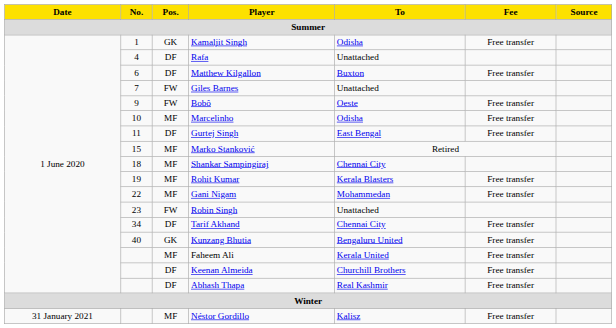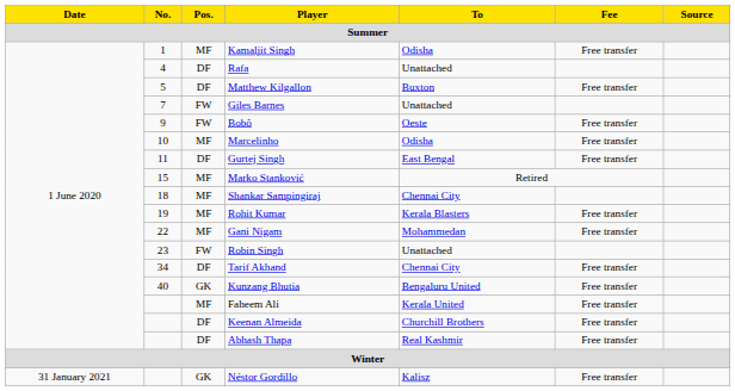 <table class="wikitable" style="text-align:center; font-size:90%; width:60%">
 <tr>
 <th style="background:#FDE100; color:#000000; text-align:center;">Date</th>
 <th style="background:#FDE100; color:#000000; text-align:center;">No.</th>
 <th style="background:#FDE100; color:#000000; text-align:center;">Pos.</th>
 <th style="background:#FDE100; color:#000000; text-align:center;">Player</th>
 <th style="background:#FDE100; color:#000000; text-align:center;">To</th>
 <th style="background:#FDE100; color:#000000; text-align:center;">Fee</th>
 <th style="background:#FDE100; color:#000000; text-align:center;">Source</th>
 </tr>
 <tr>
 <th colspan=8 style=background:#dcdcdc>Summer</th>
 </tr>
 <tr>
 <td rowspan=17>1 June 2020</td>
 <td>1</td>
-<td>GK</td>
+<td>MF</td>
 <td align="left"> <a href='#'>Kamaljit Singh</a></td>
 <td align="left"> <a href='#'>Odisha</a></td>
 <td>Free transfer</td>
 <td></td>
 </tr>
 <tr>
 <td>4</td>
 <td>DF</td>
 <td align="left"> <a href='#'>Rafa</a></td>
 <td align="left">Unattached</td>
 <td></td>
 <td></td>
 </tr>
 <tr>
-<td>6</td>
+<td>5</td>
 <td>DF</td>
 <td align="left"> <a href='#'>Matthew Kilgallon</a></td>
 <td align="left"> <a href='#'>Buxton</a></td>
 <td>Free transfer</td>
 <td></td>
 </tr>
 <tr>
 <td>7</td>
 <td>FW</td>
 <td align="left"> <a href='#'>Giles Barnes</a></td>
 <td align="left">Unattached</td>
 <td></td>
 <td></td>
 </tr>
 <tr>
 <td>9</td>
 <td>FW</td>
 <td align="left"> <a href='#'>Bobô</a></td>
 <td align="left"> <a href='#'>Oeste</a></td>
 <td>Free transfer</td>
 <td></td>
 </tr>
 <tr>
 <td>10</td>
 <td>MF</td>
 <td align="left"> <a href='#'>Marcelinho</a></td>
 <td align="left"> <a href='#'>Odisha</a></td>
 <td>Free transfer</td>
 <td></td>
 </tr>
 <tr>
 <td>11</td>
 <td>DF</td>
 <td align="left"> <a href='#'>Gurtej Singh</a></td>
 <td align="left"> <a href='#'>East Bengal</a></td>
 <td>Free transfer</td>
 <td></td>
 </tr>
 <tr>
 <td>15</td>
 <td>MF</td>
 <td align="left"> <a href='#'>Marko Stanković</a></td>
 <td colspan=2>Retired</td>
 <td></td>
 </tr>
 <tr>
 <td>18</td>
 <td>MF</td>
 <td align="left"> <a href='#'>Shankar Sampingiraj</a></td>
 <td align="left"> <a href='#'>Chennai City</a></td>
 <td></td>
 <td></td>
 </tr>
 <tr>
 <td>19</td>
 <td>MF</td>
 <td align="left"> <a href='#'>Rohit Kumar</a></td>
 <td align="left"> <a href='#'>Kerala Blasters</a></td>
 <td>Free transfer</td>
 <td></td>
 </tr>
 <tr>
 <td>22</td>
 <td>MF</td>
 <td align="left"> <a href='#'>Gani Nigam</a></td>
 <td align="left"> <a href='#'>Mohammedan</a></td>
 <td>Free transfer</td>
 <td></td>
 </tr>
 <tr>
 <td>23</td>
 <td>FW</td>
 <td align="left"> <a href='#'>Robin Singh</a></td>
 <td align="left">Unattached</td>
 <td></td>
 <td></td>
 </tr>
 <tr>
 <td>34</td>
 <td>DF</td>
 <td align="left"> <a href='#'>Tarif Akhand</a></td>
 <td align="left"> <a href='#'>Chennai City</a></td>
 <td>Free transfer</td>
 <td></td>
 </tr>
 <tr>
 <td>40</td>
 <td>GK</td>
 <td align="left"> <a href='#'>Kunzang Bhutia</a></td>
 <td align="left"> <a href='#'>Bengaluru United</a></td>
 <td>Free transfer</td>
 <td></td>
 </tr>
 <tr>
 <td></td>
 <td>MF</td>
 <td align="left"> Faheem Ali</td>
 <td align="left"> <a href='#'>Kerala United</a></td>
 <td>Free transfer</td>
 <td></td>
 </tr>
 <tr>
 <td></td>
 <td>DF</td>
 <td align="left"> <a href='#'>Keenan Almeida</a></td>
 <td align="left"> <a href='#'>Churchill Brothers</a></td>
 <td>Free transfer</td>
 <td></td>
 </tr>
 <tr>
 <td></td>
 <td>DF</td>
 <td align="left"> <a href='#'>Abhash Thapa</a></td>
 <td align="left"> <a href='#'>Real Kashmir</a></td>
 <td>Free transfer</td>
 <td></td>
 </tr>
 <tr>
 <th colspan=8 style=background:#dcdcdc>Winter</th>
 </tr>
 <tr>
 <td rowspan=17>31 January 2021</td>
 <td></td>
-<td>MF</td>
+<td>GK</td>
 <td align="left"> <a href='#'>Néstor Gordillo</a></td>
 <td align="left"> <a href='#'>Kalisz</a></td>
 <td>Free transfer</td>
 <td></td>
 </tr>
 </table>
